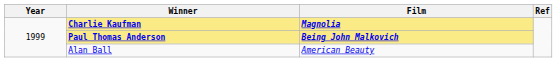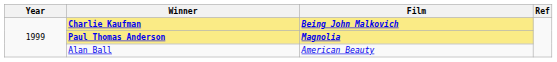 <table class="wikitable" width="100%" cellpadding="5">
 <tr>
 <th width="100"><strong>Year</strong></th>
 <th width="400"><strong>Winner</strong></th>
 <th width="400"><strong>Film</strong></th>
 <th width="15"><strong>Ref</strong></th>
 </tr>
 <tr>
 <td rowspan="3" style="text-align:center;">1999</td>
 <td style="background:#FAEB86;"><strong><a href='#'>Charlie Kaufman</a></strong></td>
-<td style="background:#FAEB86;"><strong><em><a href='#'>Magnolia</a></em></strong></td>
+<td style="background:#FAEB86;"><strong><em><a href='#'>Being John Malkovich</a></em></strong></td>
 <td rowspan=3></td>
 </tr>
 <tr>
 <td style="background:#FAEB86;"><strong><a href='#'>Paul Thomas Anderson</a></strong></td>
-<td style="background:#FAEB86;"><strong><em><a href='#'>Being John Malkovich</a></em></strong></td>
+<td style="background:#FAEB86;"><strong><em><a href='#'>Magnolia</a></em></strong></td>
 </tr>
 <tr>
 <td><a href='#'>Alan Ball</a></td>
 <td><em><a href='#'>American Beauty</a></em></td>
 </tr>
 </table>
